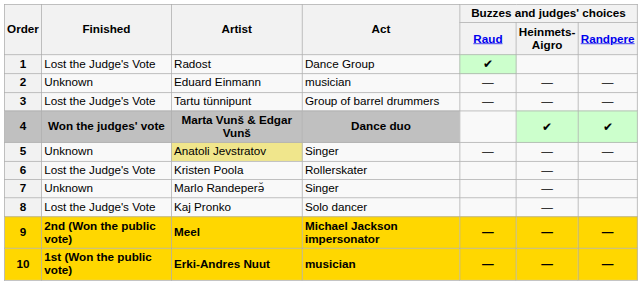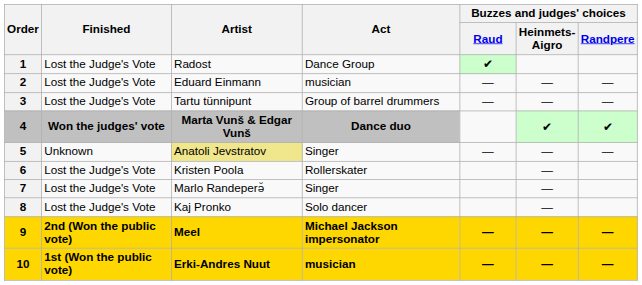 <table class="wikitable">
 <tr>
 <th rowspan=2>Order</th>
 <th rowspan=2>Finished</th>
 <th rowspan=2>Artist</th>
 <th rowspan=2>Act</th>
 <th colspan=3>Buzzes and judges' choices</th>
 </tr>
 <tr>
 <th width="70"><a href='#'>Raud</a></th>
 <th width="70">Heinmets-Aigro</th>
 <th width="70"><a href='#'>Randpere</a></th>
 </tr>
 <tr>
 <th>1</th>
 <td>Lost the Judge's Vote</td>
 <td>Radost</td>
 <td>Dance Group</td>
 <td style="background-color:#CFC;text-align:center">✔</td>
 <td></td>
 <td></td>
 </tr>
 <tr>
 <th>2</th>
-<td>Unknown</td>
+<td>Lost the Judge's Vote</td>
 <td>Eduard Einmann</td>
 <td>musician</td>
 <td align="center">—</td>
 <td align="center">—</td>
 <td align="center">—</td>
 </tr>
 <tr>
 <th>3</th>
 <td>Lost the Judge's Vote</td>
 <td>Tartu tünnipunt</td>
 <td>Group of barrel drummers</td>
 <td align="center">—</td>
 <td align="center">—</td>
 <td align="center">—</td>
 </tr>
 <tr>
 <th style="background-color:silver">4</th>
 <th style="background-color:silver">Won the judges' vote</th>
 <th style="background-color:silver">Marta Vunš & Edgar Vunš</th>
 <th style="background-color:silver">Dance duo</th>
 <td style="text-align:center;"></td>
 <td style="background-color:#CFC;text-align:center">✔</td>
 <td style="background-color:#CFC;text-align:center">✔</td>
 </tr>
 <tr>
 <th>5</th>
 <td>Unknown</td>
 <td style="background: khaki;">Anatoli Jevstratov</td>
 <td>Singer</td>
 <td align="center">—</td>
 <td align="center">—</td>
 <td align="center">—</td>
 </tr>
 <tr>
 <th>6</th>
 <td>Lost the Judge's Vote</td>
 <td>Kristen Poola</td>
 <td>Rollerskater</td>
 <td style="text-align:center;"></td>
 <td align="center">—</td>
 </tr>
 <tr>
 <th>7</th>
-<td>Unknown</td>
+<td>Lost the Judge's Vote</td>
 <td>Marlo Randeperə̆</td>
 <td>Singer</td>
 <td style="text-align:center;"></td>
 <td align="center">—</td>
 <td style="text-align:center;"></td>
 </tr>
 <tr>
 <th>8</th>
 <td>Lost the Judge's Vote</td>
 <td>Kaj Pronko</td>
 <td>Solo dancer</td>
 <td style="text-align:center;"></td>
 <td align="center">—</td>
 <td style="text-align:center;"></td>
 </tr>
 <tr>
 <th style="background-color:gold">9</th>
 <td style="background-color:gold"><strong>2nd (Won the public vote)</strong></td>
 <td style="background-color:gold"><strong>Meel</strong></td>
 <td style="background-color:gold"><strong>Michael Jackson impersonator</strong></td>
 <td style="background-color:gold; text-align:center"><strong>—</strong></td>
 <td style="background-color:gold; text-align:center"><strong>—</strong></td>
 <td style="background-color:gold; text-align:center"><strong>—</strong></td>
 </tr>
 <tr>
 <th style="background-color:gold">10</th>
 <td style="background-color:gold"><strong>1st (Won the public vote)</strong></td>
 <td style="background-color:gold"><strong>Erki-Andres Nuut</strong></td>
 <td style="background-color:gold"><strong>musician</strong></td>
 <td style="background-color:gold; text-align:center"><strong>—</strong></td>
 <td style="background-color:gold; text-align:center"><strong>—</strong></td>
 <td style="background-color:gold; text-align:center"><strong>—</strong></td>
 </tr>
 </table>
